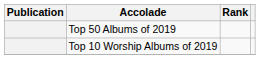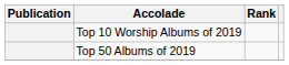 <table class="sortable wikitable plainrowheaders  mw-collapsible">
 <tr>
 <th scope="col">Publication</th>
 <th scope="col" class="unsortable">Accolade</th>
 <th scope="col">Rank</th>
 <th scope="col" class="unsortable"></th>
 </tr>
 <tr>
 <th scope="row"><em></em></th>
-<td>Top 50 Albums of 2019</td>
+<td>Top 10 Worship Albums of 2019</td>
 <td></td>
 <td></td>
 </tr>
 <tr>
 <th scope="row"><em></em></th>
-<td>Top 10 Worship Albums of 2019</td>
+<td>Top 50 Albums of 2019</td>
 <td></td>
 <td></td>
 </tr>
 <tr>
 </tr>
 </table>
